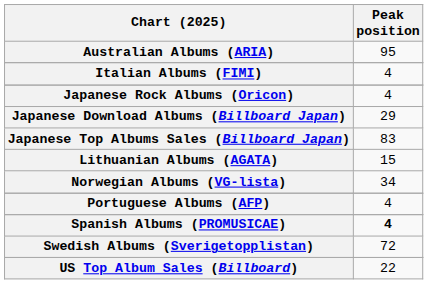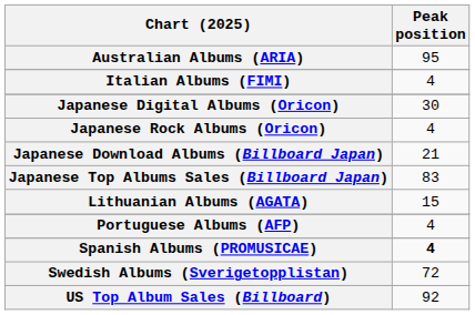 <table class="wikitable sortable plainrowheaders" style="text-align:center">
 <tr>
 <th scope="col">Chart (2025)</th>
 <th scope="col">Peak<br>position</th>
 </tr>
 <tr>
 <th scope="row">Australian Albums (<a href='#'>ARIA</a>)</th>
 <td>95</td>
 </tr>
 <tr>
 </tr>
 <tr>
 </tr>
 <tr>
 </tr>
 <tr>
 </tr>
 <tr>
 </tr>
 <tr>
 </tr>
 <tr>
 </tr>
 <tr>
 </tr>
 <tr>
 <th scope="row">Italian Albums (<a href='#'>FIMI</a>)</th>
 <td>4</td>
 </tr>
 <tr>
 </tr>
 <tr>
+<th scope="row">Japanese Digital Albums (<a href='#'>Oricon</a>)</th>
+<td>30</td>
+</tr>
+<tr>
 <th scope="row">Japanese Rock Albums (<a href='#'>Oricon</a>)</th>
 <td>4</td>
 </tr>
 <tr>
 <th scope="row">Japanese Download Albums (<em><a href='#'>Billboard Japan</a></em>)</th>
-<td>29</td>
+<td>21</td>
 </tr>
 <tr>
 <th scope="row">Japanese Top Albums Sales (<em><a href='#'>Billboard Japan</a></em>)</th>
 <td>83</td>
 </tr>
 <tr>
 <th scope="row">Lithuanian Albums (<a href='#'>AGATA</a>)</th>
 <td>15</td>
-</tr>
-<tr>
-<th scope="row">Norwegian Albums (<a href='#'>VG-lista</a>)</th>
-<td>34</td>
 </tr>
 <tr>
 </tr>
 <tr>
 <th scope="row">Portuguese Albums (<a href='#'>AFP</a>)</th>
 <td>4</td>
 </tr>
 <tr>
 </tr>
 <tr>
 <th scope="row">Spanish Albums (<a href='#'>PROMUSICAE</a>)</th>
 <td><strong>4</strong></td>
 </tr>
 <tr>
 <th scope="row">Swedish Albums (<a href='#'>Sverigetopplistan</a>)</th>
 <td>72</td>
 </tr>
 <tr>
 </tr>
 <tr>
 </tr>
 <tr>
 <th scope="row">US <a href='#'>Top Album Sales</a> (<em><a href='#'>Billboard</a></em>)</th>
-<td>22</td>
+<td>92</td>
 </tr>
 </table>
